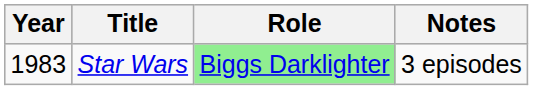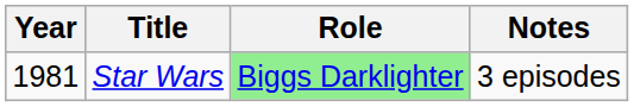 <table class="wikitable sortable">
 <tr>
 <th>Year</th>
 <th>Title</th>
 <th>Role</th>
 <th>Notes</th>
 </tr>
 <tr>
-<td>1983</td>
+<td>1981</td>
 <td><a href='#'><em>Star Wars</em></a></td>
 <td style="background: lightgreen;"><a href='#'>Biggs Darklighter</a></td>
 <td>3 episodes</td>
 </tr>
 </table>
